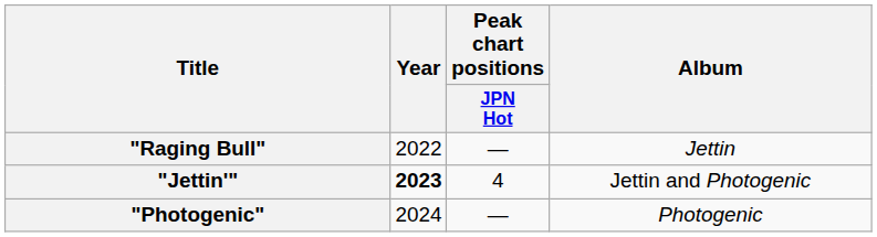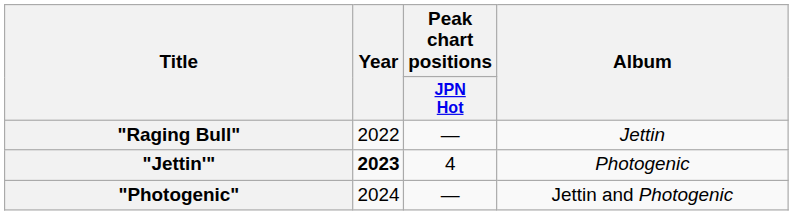 <table class="wikitable plainrowheaders" style="text-align:center;">
 <tr>
 <th scope="col" rowspan="2" style="width:18em;">Title</th>
 <th scope="col" rowspan="2" style="width:2em;">Year</th>
 <th>Peak chart positions</th>
 <th scope="col" rowspan="2" style="width:15em;">Album</th>
 </tr>
 <tr>
 <th scope="col" style="width:2.75em;font-size:85%;"><a href='#'>JPN<br>Hot</a><br></th>
 </tr>
 <tr>
 <th scope="row">"Raging Bull"</th>
 <td>2022</td>
 <td>—</td>
 <td><em>Jettin<strong> </td>
 </tr>
 <tr>
 <th scope="row">"Jettin'"</th>
 <td><strong>2023</strong></td>
 <td>4</td>
-<td></em>Jettin</strong>  and <em>Photogenic</em></td>
+<td><em>Photogenic</em></td>
 </tr>
 <tr>
 <th scope="row">"Photogenic"</th>
 <td>2024</td>
 <td>—</td>
-<td><em>Photogenic</em></td>
+<td></em>Jettin</strong>  and <em>Photogenic</em></td>
 </tr>
 </table>
